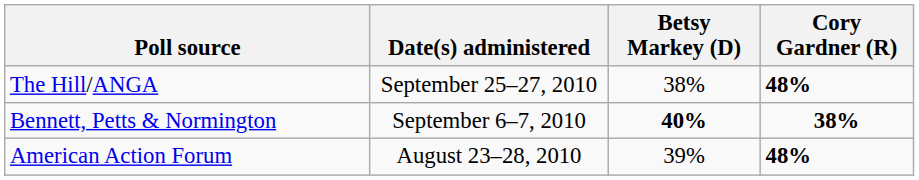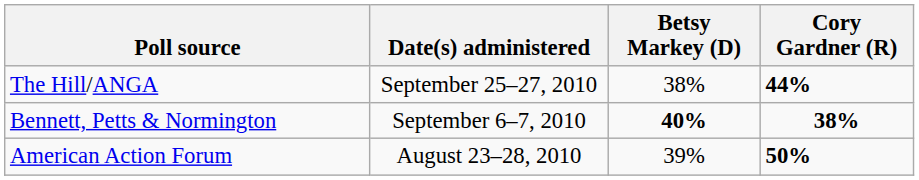 <table class="wikitable">
 <tr valign=bottom>
 <th style="width:250px;">Poll source</th>
 <th style="width:160px;">Date(s) administered</th>
 <th style="width:100px;">Betsy<br>Markey (D)</th>
 <th style="width:100px;">Cory<br>Gardner (R)</th>
 </tr>
 <tr>
 <td><a href='#'>The Hill</a>/<a href='#'>ANGA</a></td>
 <td align=center>September 25–27, 2010</td>
 <td align=center>38%</td>
-<td><strong>48%</strong></td>
+<td><strong>44%</strong></td>
 </tr>
 <tr>
 <td><a href='#'>Bennett, Petts & Normington</a></td>
 <td align=center>September 6–7, 2010</td>
 <td align=center><strong>40%</strong></td>
 <td align=center><strong>38%</strong></td>
 </tr>
 <tr>
 <td><a href='#'>American Action Forum</a></td>
 <td align=center>August 23–28, 2010</td>
 <td align=center>39%</td>
-<td><strong>48%</strong></td>
+<td><strong>50%</strong></td>
 </tr>
 </table>
